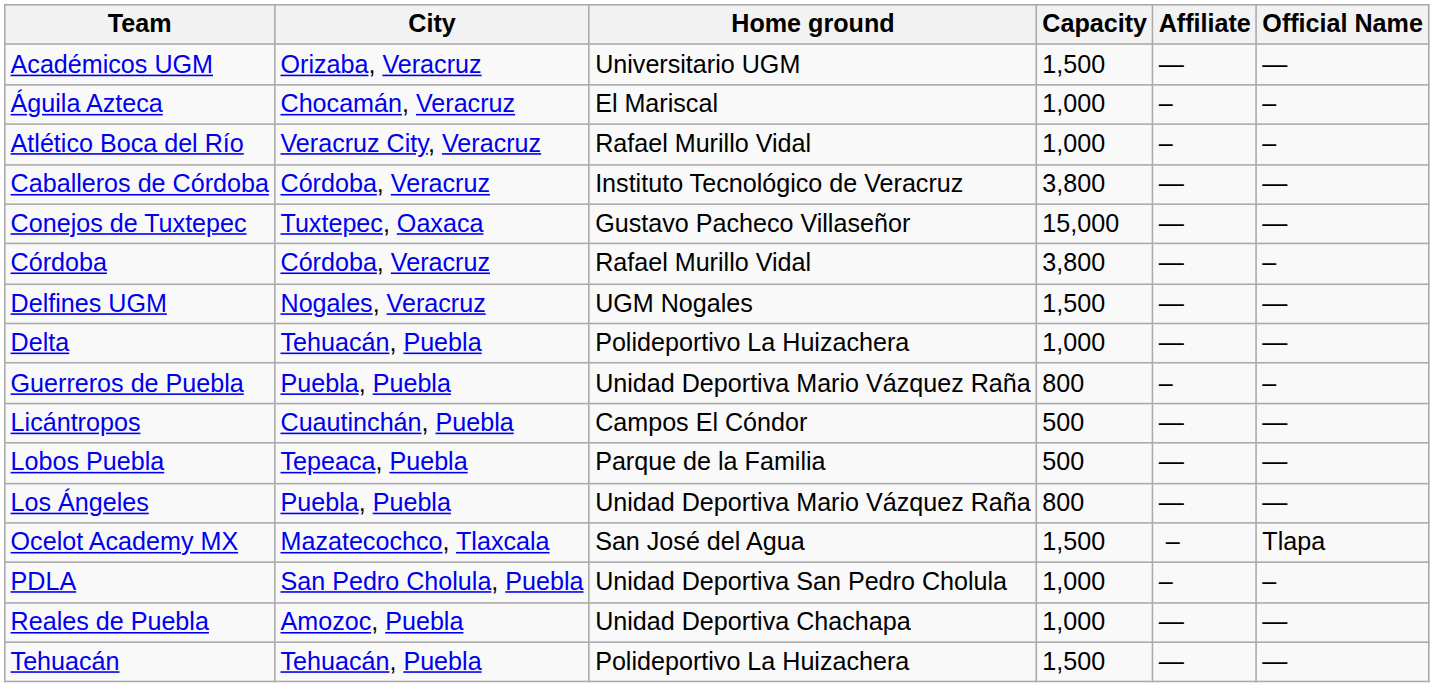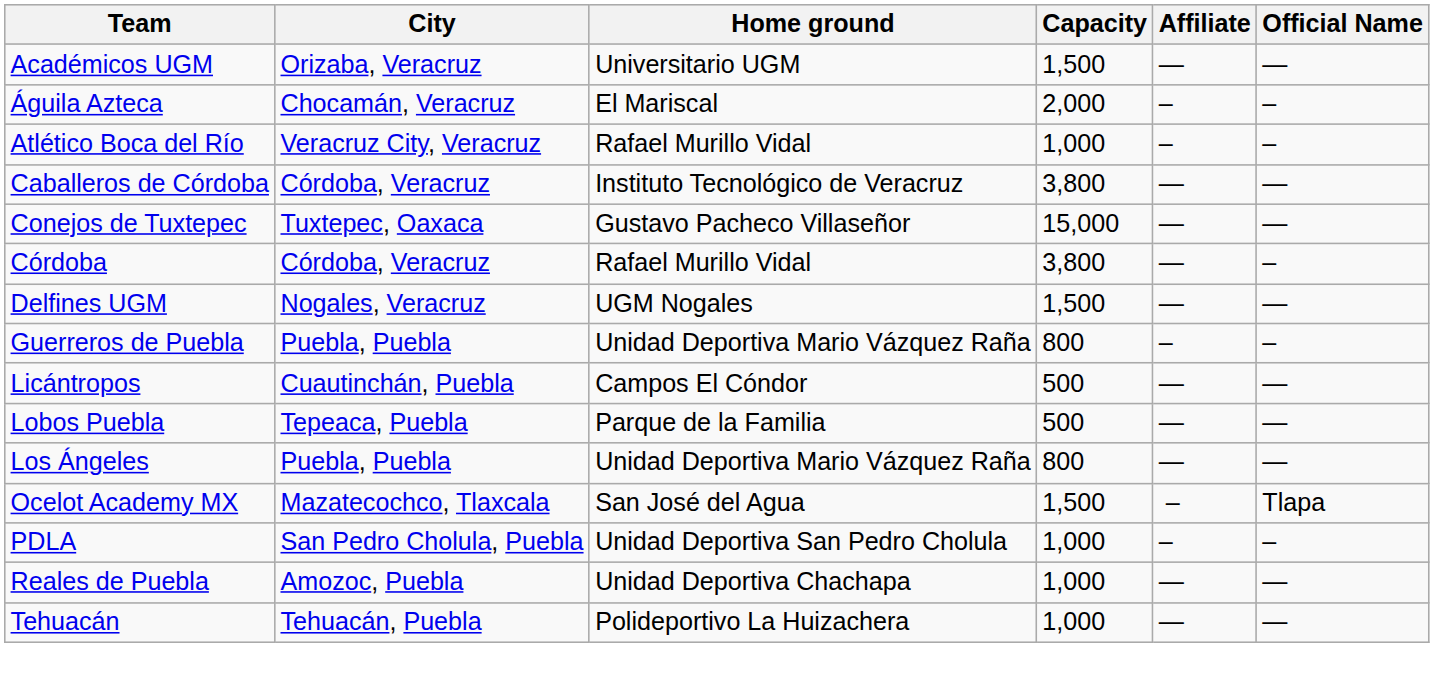 <table class="wikitable sortable">
 <tr>
 <th>Team</th>
 <th>City</th>
 <th>Home ground</th>
 <th>Capacity</th>
 <th>Affiliate</th>
 <th>Official Name</th>
 </tr>
 <tr>
 <td><a href='#'>Académicos UGM</a></td>
 <td><a href='#'>Orizaba</a>, <a href='#'>Veracruz</a></td>
 <td>Universitario UGM</td>
 <td>1,500</td>
 <td>—</td>
 <td>—</td>
 </tr>
 <tr>
 <td><a href='#'>Águila Azteca</a></td>
 <td><a href='#'>Chocamán</a>, <a href='#'>Veracruz</a></td>
 <td>El Mariscal</td>
-<td>1,000</td>
+<td>2,000</td>
 <td>–</td>
 <td>–</td>
 </tr>
 <tr>
 <td><a href='#'>Atlético Boca del Río</a></td>
 <td><a href='#'>Veracruz City</a>, <a href='#'>Veracruz</a></td>
 <td>Rafael Murillo Vidal</td>
 <td>1,000</td>
 <td>–</td>
 <td>–</td>
 </tr>
 <tr>
 <td><a href='#'>Caballeros de Córdoba</a></td>
 <td><a href='#'>Córdoba</a>, <a href='#'>Veracruz</a></td>
 <td>Instituto Tecnológico de Veracruz</td>
 <td>3,800</td>
 <td>—</td>
 <td>—</td>
 </tr>
 <tr>
 <td><a href='#'>Conejos de Tuxtepec</a></td>
 <td><a href='#'>Tuxtepec</a>, <a href='#'>Oaxaca</a></td>
 <td>Gustavo Pacheco Villaseñor</td>
 <td>15,000</td>
 <td>—</td>
 <td>—</td>
 </tr>
 <tr>
 <td><a href='#'>Córdoba</a></td>
 <td><a href='#'>Córdoba</a>, <a href='#'>Veracruz</a></td>
 <td>Rafael Murillo Vidal</td>
 <td>3,800</td>
 <td>—</td>
 <td>–</td>
 </tr>
 <tr>
 <td><a href='#'>Delfines UGM</a></td>
 <td><a href='#'>Nogales</a>, <a href='#'>Veracruz</a></td>
 <td>UGM Nogales</td>
 <td>1,500</td>
-<td>—</td>
-<td>—</td>
-</tr>
-<tr>
-<td><a href='#'>Delta</a></td>
-<td><a href='#'>Tehuacán</a>, <a href='#'>Puebla</a></td>
-<td>Polideportivo La Huizachera</td>
-<td>1,000</td>
 <td>—</td>
 <td>—</td>
 </tr>
 <tr>
 <td><a href='#'>Guerreros de Puebla</a></td>
 <td><a href='#'>Puebla</a>, <a href='#'>Puebla</a></td>
 <td>Unidad Deportiva Mario Vázquez Raña</td>
 <td>800</td>
 <td>–</td>
 <td>–</td>
 </tr>
 <tr>
 <td><a href='#'>Licántropos</a></td>
 <td><a href='#'>Cuautinchán</a>, <a href='#'>Puebla</a></td>
 <td>Campos El Cóndor</td>
 <td>500</td>
 <td>—</td>
 <td>—</td>
 </tr>
 <tr>
 <td><a href='#'>Lobos Puebla</a></td>
 <td><a href='#'>Tepeaca</a>, <a href='#'>Puebla</a></td>
 <td>Parque de la Familia</td>
 <td>500</td>
 <td>—</td>
 <td>—</td>
 </tr>
 <tr>
 <td><a href='#'>Los Ángeles</a></td>
 <td><a href='#'>Puebla</a>, <a href='#'>Puebla</a></td>
 <td>Unidad Deportiva Mario Vázquez Raña</td>
 <td>800</td>
 <td>—</td>
 <td>—</td>
 </tr>
 <tr>
 <td><a href='#'>Ocelot Academy MX</a></td>
 <td><a href='#'>Mazatecochco</a>, <a href='#'>Tlaxcala</a></td>
 <td>San José del Agua</td>
 <td>1,500</td>
 <td> – </td>
 <td>Tlapa</td>
 </tr>
 <tr>
 <td><a href='#'>PDLA</a></td>
 <td><a href='#'>San Pedro Cholula</a>, <a href='#'>Puebla</a></td>
 <td>Unidad Deportiva San Pedro Cholula</td>
 <td>1,000</td>
 <td>–</td>
 <td>–</td>
 </tr>
 <tr>
 <td><a href='#'>Reales de Puebla</a></td>
 <td><a href='#'>Amozoc</a>, <a href='#'>Puebla</a></td>
 <td>Unidad Deportiva Chachapa</td>
 <td>1,000</td>
 <td>—</td>
 <td>—</td>
 </tr>
 <tr>
 <td><a href='#'>Tehuacán</a></td>
 <td><a href='#'>Tehuacán</a>, <a href='#'>Puebla</a></td>
 <td>Polideportivo La Huizachera</td>
-<td>1,500</td>
+<td>1,000</td>
 <td>—</td>
 <td>—</td>
 </tr>
 </table>
